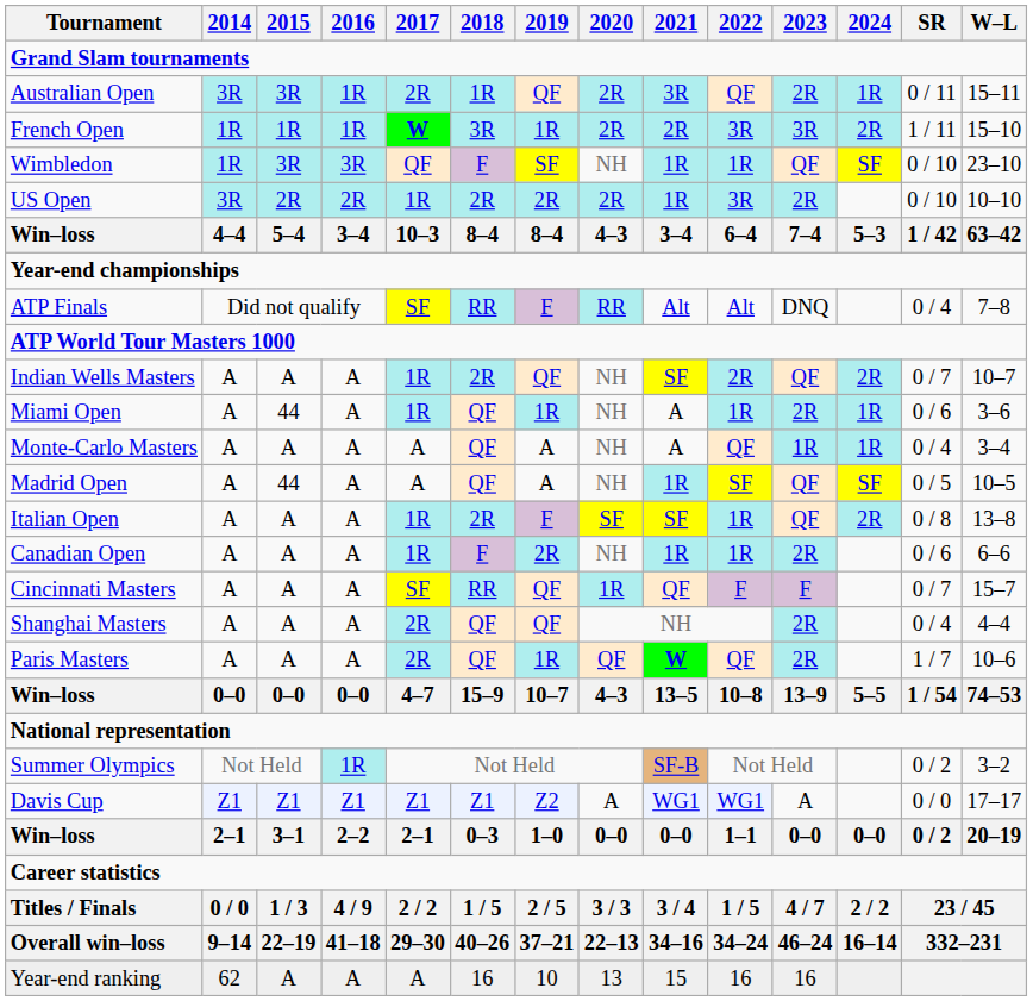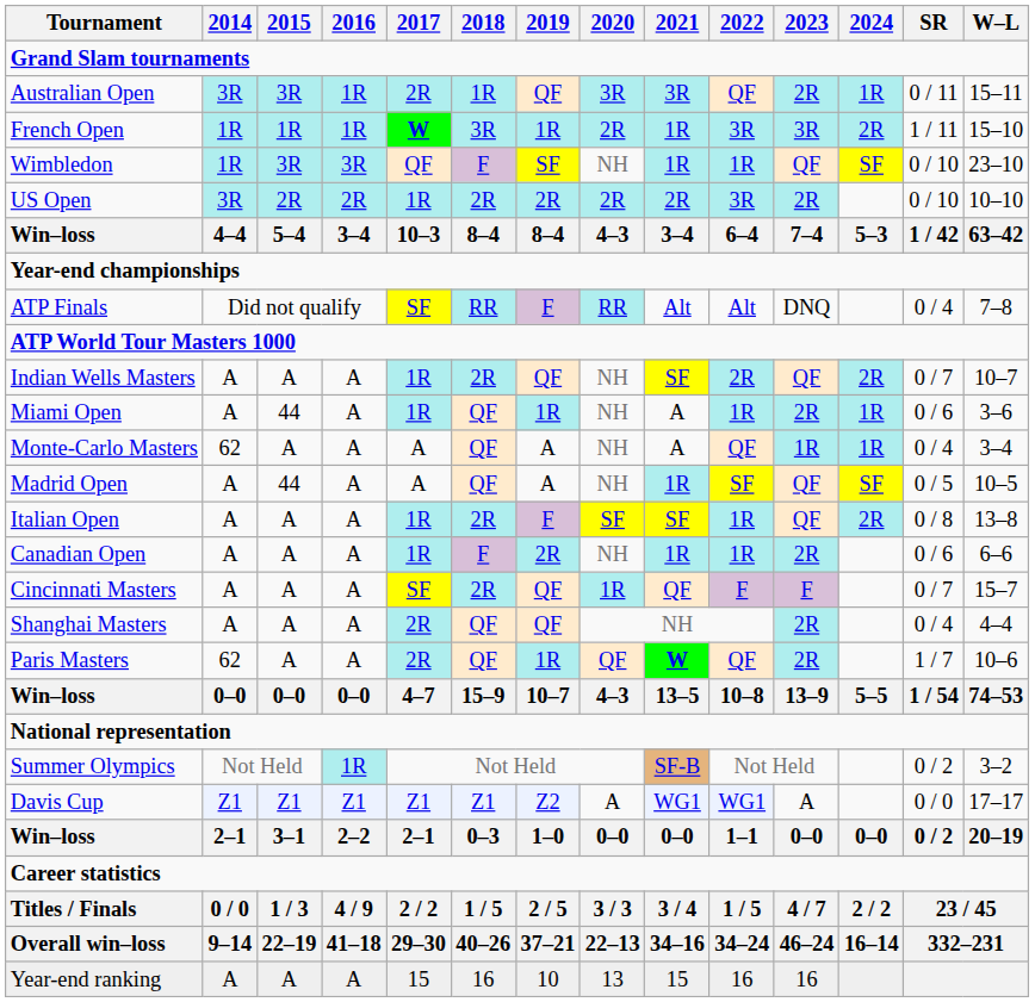 <table class=wikitable style=text-align:center;font-size:97%>
 <tr>
 <th>Tournament</th>
 <th><a href='#'>2014</a></th>
 <th><a href='#'>2015</a></th>
 <th><a href='#'>2016</a></th>
 <th><a href='#'>2017</a></th>
 <th><a href='#'>2018</a></th>
 <th><a href='#'>2019</a></th>
 <th><a href='#'>2020</a></th>
 <th><a href='#'>2021</a></th>
 <th><a href='#'>2022</a></th>
 <th><a href='#'>2023</a></th>
 <th><a href='#'>2024</a></th>
 <th>SR</th>
 <th>W–L</th>
 </tr>
 <tr>
 <td colspan="18" align="left"><strong><a href='#'>Grand Slam tournaments</a></strong></td>
 </tr>
 <tr>
 <td align=left><a href='#'>Australian Open</a></td>
 <td bgcolor=afeeee><a href='#'>3R</a></td>
 <td bgcolor=afeeee><a href='#'>3R</a></td>
 <td bgcolor=afeeee><a href='#'>1R</a></td>
 <td bgcolor=afeeee><a href='#'>2R</a></td>
 <td bgcolor=afeeee><a href='#'>1R</a></td>
 <td bgcolor=ffebcd><a href='#'>QF</a></td>
-<td bgcolor=afeeee><a href='#'>2R</a></td>
+<td bgcolor=afeeee><a href='#'>3R</a></td>
 <td bgcolor=afeeee><a href='#'>3R</a></td>
 <td bgcolor=ffebcd><a href='#'>QF</a></td>
 <td bgcolor=afeeee><a href='#'>2R</a></td>
 <td bgcolor=afeeee><a href='#'>1R</a></td>
 <td>0 / 11</td>
 <td>15–11</td>
 </tr>
 <tr>
 <td align=left><a href='#'>French Open</a></td>
 <td bgcolor=afeeee><a href='#'>1R</a></td>
 <td bgcolor=afeeee><a href='#'>1R</a></td>
 <td bgcolor=afeeee><a href='#'>1R</a></td>
 <td bgcolor=lime><a href='#'><strong>W</strong></a></td>
 <td bgcolor=afeeee><a href='#'>3R</a></td>
 <td bgcolor=afeeee><a href='#'>1R</a></td>
 <td bgcolor=afeeee><a href='#'>2R</a></td>
-<td bgcolor=afeeee><a href='#'>2R</a></td>
+<td bgcolor=afeeee><a href='#'>1R</a></td>
 <td bgcolor=afeeee><a href='#'>3R</a></td>
 <td bgcolor=afeeee><a href='#'>3R</a></td>
 <td bgcolor=afeeee><a href='#'>2R</a></td>
 <td>1 / 11</td>
 <td>15–10</td>
 </tr>
 <tr>
 <td align=left><a href='#'>Wimbledon</a></td>
 <td bgcolor=afeeee><a href='#'>1R</a></td>
 <td bgcolor=afeeee><a href='#'>3R</a></td>
 <td bgcolor=afeeee><a href='#'>3R</a></td>
 <td bgcolor=ffebcd><a href='#'>QF</a></td>
 <td bgcolor=thistle><a href='#'>F</a></td>
 <td bgcolor=yellow><a href='#'>SF</a></td>
 <td style=color:#767676>NH</td>
 <td bgcolor=afeeee><a href='#'>1R</a></td>
 <td bgcolor=afeeee><a href='#'>1R</a></td>
 <td bgcolor=ffebcd><a href='#'>QF</a></td>
 <td bgcolor=yellow><a href='#'>SF</a></td>
 <td>0 / 10</td>
 <td>23–10</td>
 </tr>
 <tr>
 <td align=left><a href='#'>US Open</a></td>
 <td bgcolor=afeeee><a href='#'>3R</a></td>
 <td bgcolor=afeeee><a href='#'>2R</a></td>
 <td bgcolor=afeeee><a href='#'>2R</a></td>
 <td bgcolor=afeeee><a href='#'>1R</a></td>
 <td bgcolor=afeeee><a href='#'>2R</a></td>
 <td bgcolor=afeeee><a href='#'>2R</a></td>
 <td bgcolor=afeeee><a href='#'>2R</a></td>
-<td bgcolor=afeeee><a href='#'>1R</a></td>
+<td bgcolor=afeeee><a href='#'>2R</a></td>
 <td bgcolor=afeeee><a href='#'>3R</a></td>
 <td bgcolor=afeeee><a href='#'>2R</a></td>
 <td></td>
 <td>0 / 10</td>
 <td>10–10</td>
 </tr>
 <tr>
 <th style=text-align:left>Win–loss</th>
 <th>4–4</th>
 <th>5–4</th>
 <th>3–4</th>
 <th>10–3</th>
 <th>8–4</th>
 <th>8–4</th>
 <th>4–3</th>
 <th>3–4</th>
 <th>6–4</th>
 <th>7–4</th>
 <th>5–3</th>
 <th>1 / 42</th>
 <th>63–42</th>
 </tr>
 <tr>
 <td colspan="18" align="left"><strong>Year-end championships</strong></td>
 </tr>
 <tr>
 <td align=left><a href='#'>ATP Finals</a></td>
 <td colspan=3>Did not qualify</td>
 <td bgcolor=yellow><a href='#'>SF</a></td>
 <td bgcolor=afeeee><a href='#'>RR</a></td>
 <td bgcolor=thistle><a href='#'>F</a></td>
 <td bgcolor=afeeee><a href='#'>RR</a></td>
 <td><a href='#'>Alt</a></td>
 <td><a href='#'>Alt</a></td>
 <td>DNQ</td>
 <td></td>
 <td>0 / 4</td>
 <td>7–8</td>
 </tr>
 <tr>
 <td colspan="18" align="left"><strong><a href='#'>ATP World Tour Masters 1000</a></strong></td>
 </tr>
 <tr>
 <td align=left><a href='#'>Indian Wells Masters</a></td>
 <td>A</td>
 <td>A</td>
 <td>A</td>
 <td bgcolor=afeeee><a href='#'>1R</a></td>
 <td bgcolor=afeeee><a href='#'>2R</a></td>
 <td bgcolor=ffebcd><a href='#'>QF</a></td>
 <td style=color:#767676>NH</td>
 <td bgcolor=yellow><a href='#'>SF</a></td>
 <td bgcolor=afeeee><a href='#'>2R</a></td>
 <td bgcolor=ffebcd><a href='#'>QF</a></td>
 <td bgcolor=afeeee><a href='#'>2R</a></td>
 <td>0 / 7</td>
 <td>10–7</td>
 </tr>
 <tr>
 <td align=left><a href='#'>Miami Open</a></td>
 <td>A</td>
 <td>44</td>
 <td>A</td>
 <td bgcolor=afeeee><a href='#'>1R</a></td>
 <td bgcolor=ffebcd><a href='#'>QF</a></td>
 <td bgcolor=afeeee><a href='#'>1R</a></td>
 <td style=color:#767676>NH</td>
 <td>A</td>
 <td bgcolor=afeeee><a href='#'>1R</a></td>
 <td bgcolor=afeeee><a href='#'>2R</a></td>
 <td bgcolor=afeeee><a href='#'>1R</a></td>
 <td>0 / 6</td>
 <td>3–6</td>
 </tr>
 <tr>
 <td align=left><a href='#'>Monte-Carlo Masters</a></td>
-<td>A</td>
+<td>62</td>
 <td>A</td>
 <td>A</td>
 <td>A</td>
 <td bgcolor=ffebcd><a href='#'>QF</a></td>
 <td>A</td>
 <td style=color:#767676>NH</td>
 <td>A</td>
 <td bgcolor=ffebcd><a href='#'>QF</a></td>
 <td bgcolor=afeeee><a href='#'>1R</a></td>
 <td bgcolor=afeeee><a href='#'>1R</a></td>
 <td>0 / 4</td>
 <td>3–4</td>
 </tr>
 <tr>
 <td align=left><a href='#'>Madrid Open</a></td>
 <td>A</td>
 <td>44</td>
 <td>A</td>
 <td>A</td>
 <td bgcolor=ffebcd><a href='#'>QF</a></td>
 <td>A</td>
 <td style=color:#767676>NH</td>
 <td bgcolor=afeeee><a href='#'>1R</a></td>
 <td bgcolor=yellow><a href='#'>SF</a></td>
 <td bgcolor=ffebcd><a href='#'>QF</a></td>
 <td bgcolor=yellow><a href='#'>SF</a></td>
 <td>0 / 5</td>
 <td>10–5</td>
 </tr>
 <tr>
 <td align=left><a href='#'>Italian Open</a></td>
 <td>A</td>
 <td>A</td>
 <td>A</td>
 <td bgcolor=afeeee><a href='#'>1R</a></td>
 <td bgcolor=afeeee><a href='#'>2R</a></td>
 <td bgcolor=thistle><a href='#'>F</a></td>
 <td bgcolor=yellow><a href='#'>SF</a></td>
 <td bgcolor=yellow><a href='#'>SF</a></td>
 <td bgcolor=afeeee><a href='#'>1R</a></td>
 <td bgcolor=ffebcd><a href='#'>QF</a></td>
 <td bgcolor=afeeee><a href='#'>2R</a></td>
 <td>0 / 8</td>
 <td>13–8</td>
 </tr>
 <tr>
 <td align=left><a href='#'>Canadian Open</a></td>
 <td>A</td>
 <td>A</td>
 <td>A</td>
 <td bgcolor=afeeee><a href='#'>1R</a></td>
 <td bgcolor=thistle><a href='#'>F</a></td>
 <td bgcolor=afeeee><a href='#'>2R</a></td>
 <td style=color:#767676>NH</td>
 <td bgcolor=afeeee><a href='#'>1R</a></td>
 <td bgcolor=afeeee><a href='#'>1R</a></td>
 <td bgcolor=afeeee><a href='#'>2R</a></td>
 <td></td>
 <td>0 / 6</td>
 <td>6–6</td>
 </tr>
 <tr>
 <td align=left><a href='#'>Cincinnati Masters</a></td>
 <td>A</td>
 <td>A</td>
 <td>A</td>
 <td bgcolor=yellow><a href='#'>SF</a></td>
-<td bgcolor=afeeee><a href='#'>RR</a></td>
+<td bgcolor=afeeee><a href='#'>2R</a></td>
 <td bgcolor=ffebcd><a href='#'>QF</a></td>
 <td bgcolor=afeeee><a href='#'>1R</a></td>
 <td bgcolor=ffebcd><a href='#'>QF</a></td>
 <td bgcolor=thistle><a href='#'>F</a></td>
 <td bgcolor=thistle><a href='#'>F</a></td>
 <td></td>
 <td>0 / 7</td>
 <td>15–7</td>
 </tr>
 <tr>
 <td align=left><a href='#'>Shanghai Masters</a></td>
 <td>A</td>
 <td>A</td>
 <td>A</td>
 <td bgcolor=afeeee><a href='#'>2R</a></td>
 <td bgcolor=ffebcd><a href='#'>QF</a></td>
 <td bgcolor=ffebcd><a href='#'>QF</a></td>
 <td colspan=3 style=color:#767676>NH</td>
 <td bgcolor=afeeee><a href='#'>2R</a></td>
 <td></td>
 <td>0 / 4</td>
 <td>4–4</td>
 </tr>
 <tr>
 <td align=left><a href='#'>Paris Masters</a></td>
-<td>A</td>
+<td>62</td>
 <td>A</td>
 <td>A</td>
 <td bgcolor=afeeee><a href='#'>2R</a></td>
 <td bgcolor=ffebcd><a href='#'>QF</a></td>
 <td bgcolor=afeeee><a href='#'>1R</a></td>
 <td bgcolor=ffebcd><a href='#'>QF</a></td>
 <td bgcolor=lime><strong><a href='#'>W</a></strong></td>
 <td bgcolor=ffebcd><a href='#'>QF</a></td>
 <td bgcolor=afeeee><a href='#'>2R</a></td>
 <td></td>
 <td>1 / 7</td>
 <td>10–6</td>
 </tr>
 <tr>
 <th style=text-align:left>Win–loss</th>
 <th>0–0</th>
 <th>0–0</th>
 <th>0–0</th>
 <th>4–7</th>
 <th>15–9</th>
 <th>10–7</th>
 <th>4–3</th>
 <th>13–5</th>
 <th>10–8</th>
 <th>13–9</th>
 <th>5–5</th>
 <th>1 / 54</th>
 <th>74–53</th>
 </tr>
 <tr>
 <td colspan="18" align="left"><strong>National representation</strong></td>
 </tr>
 <tr>
 <td align=left><a href='#'>Summer Olympics</a></td>
 <td colspan=2 style=color:#767676>Not Held</td>
 <td bgcolor=afeeee><a href='#'>1R</a></td>
 <td colspan=4 style=color:#767676>Not Held</td>
 <td style=background:#E5B47D><a href='#'>SF-B</a></td>
 <td colspan=2 style=color:#767676>Not Held</td>
 <td></td>
 <td>0 / 2</td>
 <td>3–2</td>
 </tr>
 <tr>
 <td align=left><a href='#'>Davis Cup</a></td>
 <td bgcolor=ecf2ff><a href='#'>Z1</a></td>
 <td bgcolor=ecf2ff><a href='#'>Z1</a></td>
 <td bgcolor=ecf2ff><a href='#'>Z1</a></td>
 <td bgcolor=ecf2ff><a href='#'>Z1</a></td>
 <td bgcolor=ecf2ff><a href='#'>Z1</a></td>
 <td bgcolor=ecf2ff><a href='#'>Z2</a></td>
 <td>A</td>
 <td bgcolor=ecf2ff><a href='#'>WG1</a></td>
 <td bgcolor=ecf2ff><a href='#'>WG1</a></td>
 <td>A</td>
 <td></td>
 <td>0 / 0</td>
 <td>17–17</td>
 </tr>
 <tr>
 <th style=text-align:left>Win–loss</th>
 <th>2–1</th>
 <th>3–1</th>
 <th>2–2</th>
 <th>2–1</th>
 <th>0–3</th>
 <th>1–0</th>
 <th>0–0</th>
 <th>0–0</th>
 <th>1–1</th>
 <th>0–0</th>
 <th>0–0</th>
 <th>0 / 2</th>
 <th>20–19</th>
 </tr>
 <tr>
 <td colspan="18" align="left"><strong>Career statistics</strong></td>
 </tr>
 <tr>
 <th style=text-align:left>Titles / Finals</th>
 <th>0 / 0</th>
 <th>1 / 3</th>
 <th>4 / 9</th>
 <th>2 / 2</th>
 <th>1 / 5</th>
 <th>2 / 5</th>
 <th>3 / 3</th>
 <th>3 / 4</th>
 <th>1 / 5</th>
 <th>4 / 7</th>
 <th>2 / 2</th>
 <th colspan=2>23 / 45</th>
 </tr>
 <tr>
 <th style=text-align:left>Overall win–loss</th>
 <th>9–14</th>
 <th>22–19</th>
 <th>41–18</th>
 <th>29–30</th>
 <th>40–26</th>
 <th>37–21</th>
 <th>22–13</th>
 <th>34–16</th>
 <th>34–24</th>
 <th>46–24</th>
 <th>16–14</th>
 <th colspan="2">332–231</th>
 </tr>
 <tr bgcolor=efefef>
 <td align=left>Year-end ranking</td>
-<td>62</td>
 <td>A</td>
 <td>A</td>
 <td>A</td>
+<td>15</td>
 <td>16</td>
 <td>10</td>
 <td>13</td>
 <td>15</td>
 <td>16</td>
 <td>16</td>
 <td></td>
 <th colspan="2"></th>
 </tr>
 </table>
